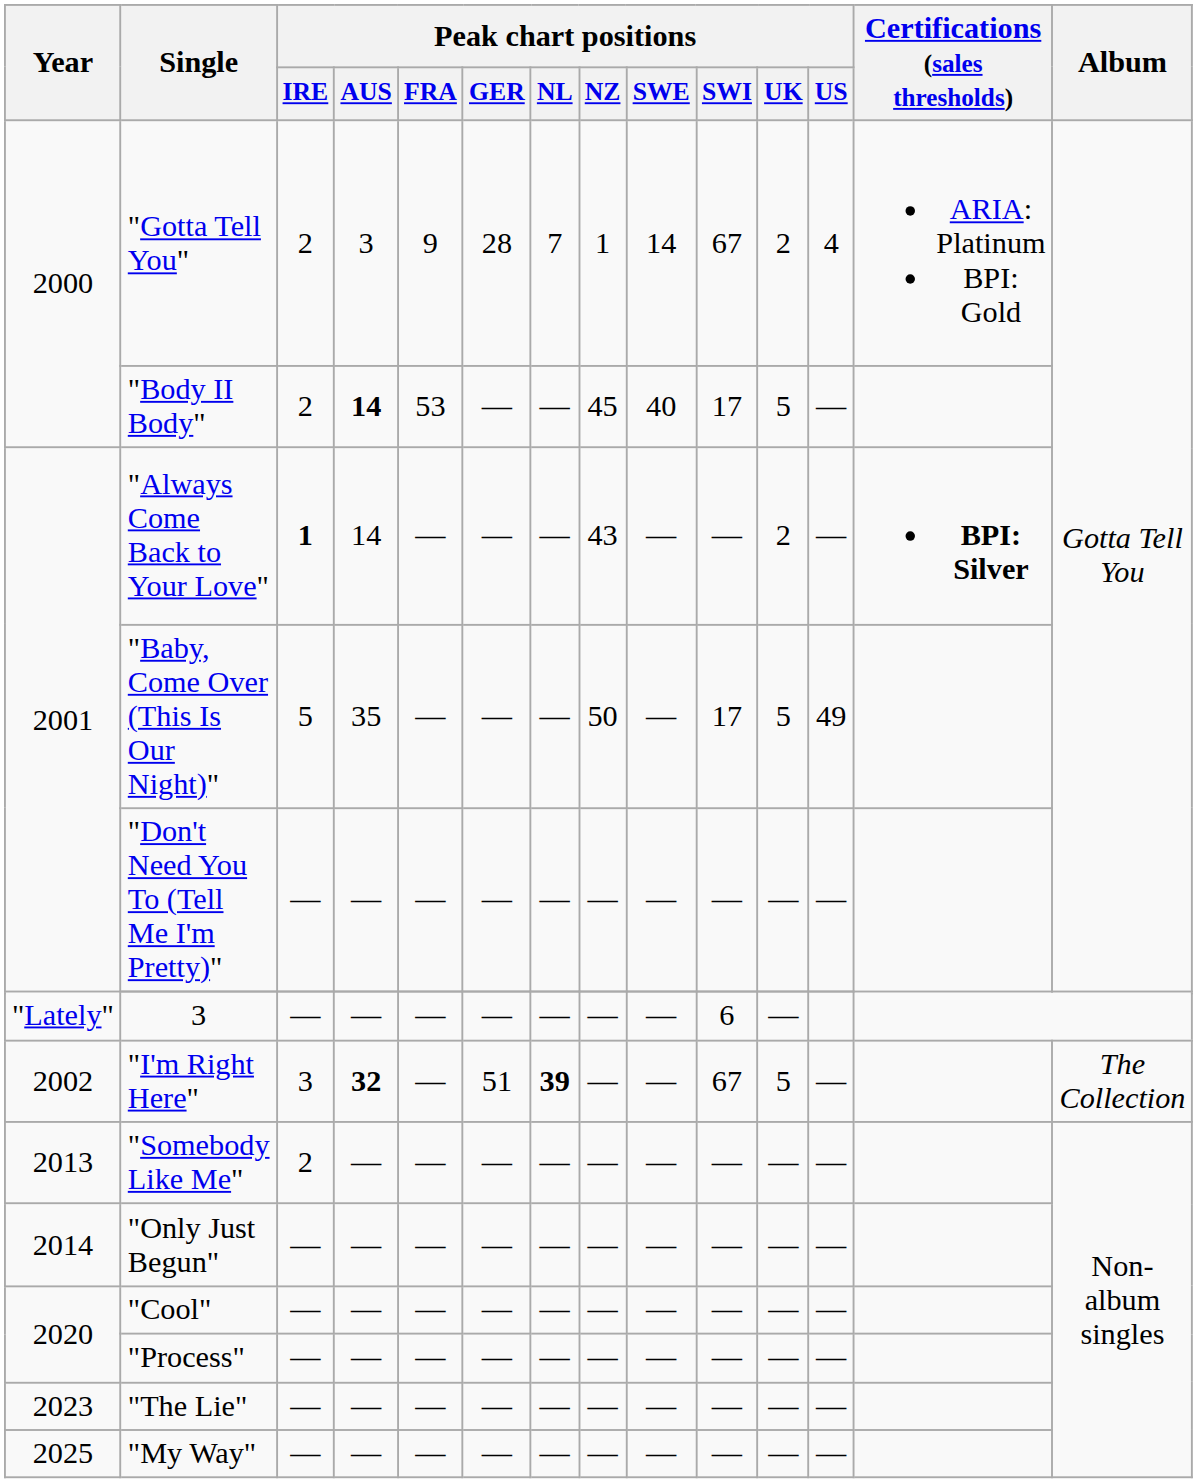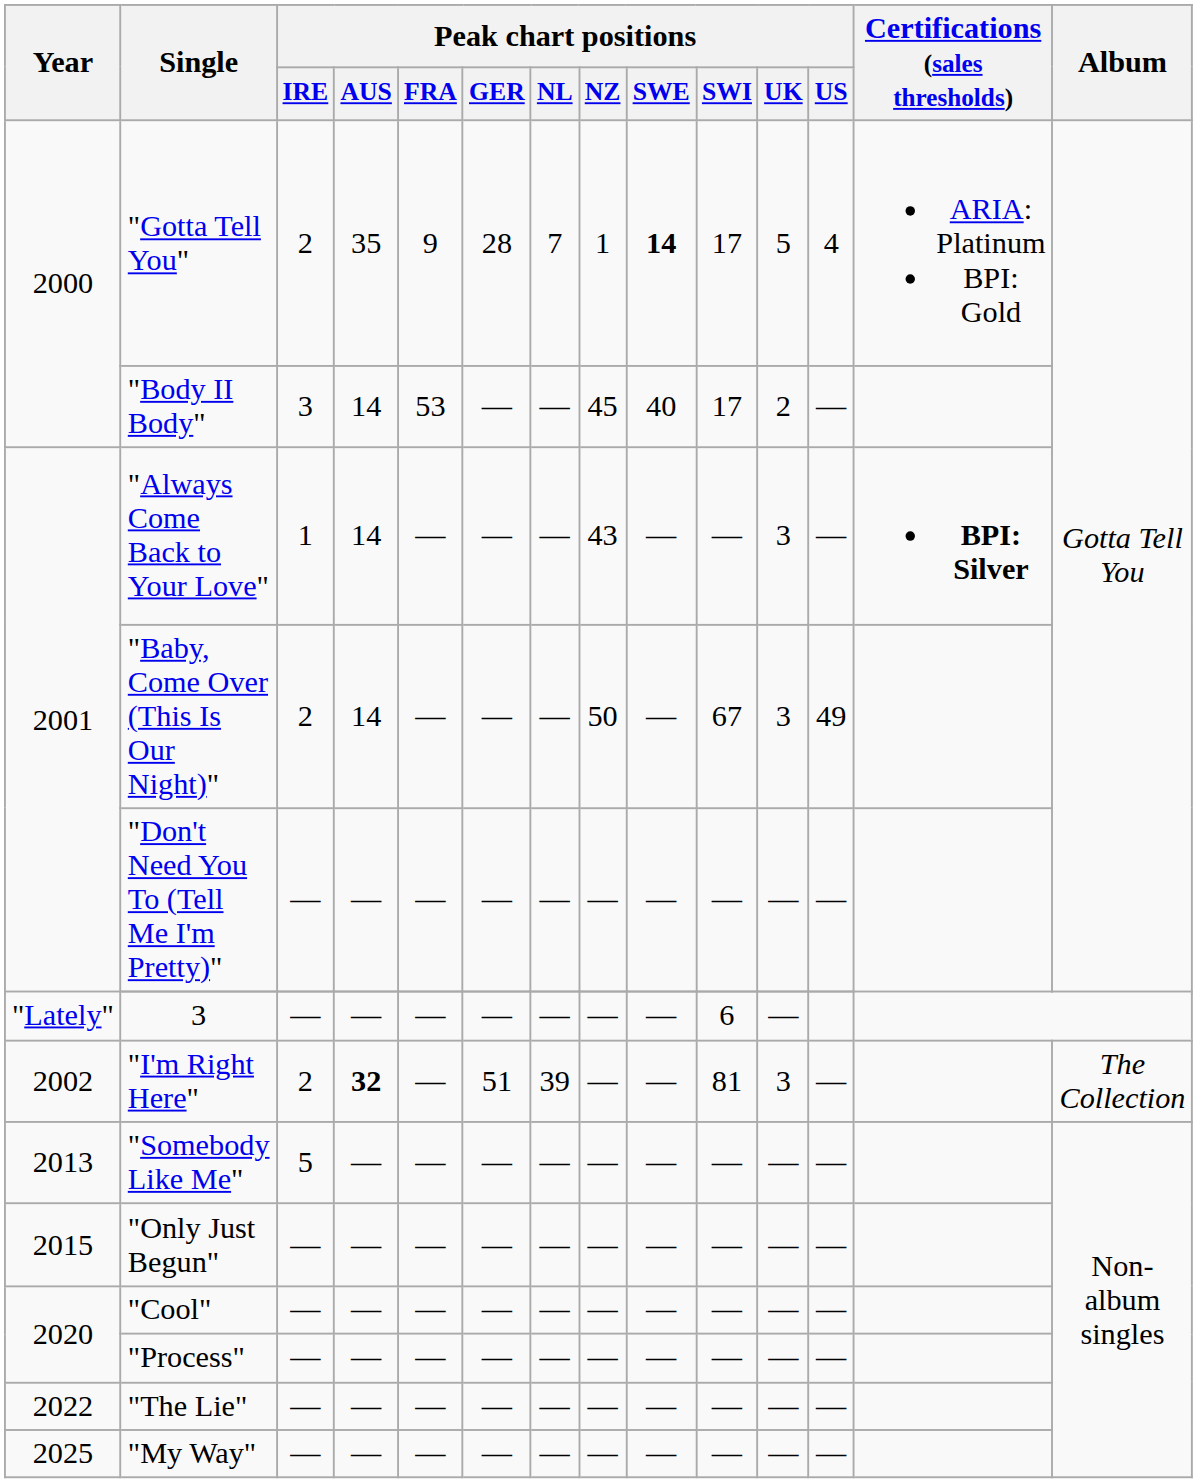 <table class="wikitable" style=text-align:center;>
 <tr>
 <th rowspan="2">Year</th>
 <th rowspan="2" style="width:230px;">Single</th>
 <th colspan="10">Peak chart positions</th>
 <th rowspan="2"><a href='#'>Certifications</a><br><small>(<a href='#'>sales thresholds</a>)</small></th>
 <th rowspan="2">Album</th>
 </tr>
 <tr>
 <th style="width:3em;font-size:85%;"><a href='#'>IRE</a><br></th>
 <th style="width:3em;font-size:85%;"><a href='#'>AUS</a><br></th>
 <th style="width:3em;font-size:85%;"><a href='#'>FRA</a><br></th>
 <th style="width:3em;font-size:85%;"><a href='#'>GER</a><br></th>
 <th style="width:3em;font-size:85%;"><a href='#'>NL</a><br></th>
 <th style="width:3em;font-size:85%;"><a href='#'>NZ</a><br></th>
 <th style="width:3em;font-size:85%;"><a href='#'>SWE</a><br></th>
 <th style="width:3em;font-size:85%;"><a href='#'>SWI</a><br></th>
 <th style="width:3em;font-size:85%;"><a href='#'>UK</a><br></th>
 <th style="width:3em;font-size:85%;"><a href='#'>US</a><br></th>
 </tr>
 <tr>
 <td rowspan="2">2000</td>
 <td align="left">"<a href='#'>Gotta Tell You</a>"</td>
 <td>2</td>
-<td>3</td>
+<td>35</td>
 <td>9</td>
 <td>28</td>
 <td>7</td>
 <td>1</td>
-<td>14</td>
-<td>67</td>
-<td>2</td>
+<td><strong>14</strong></td>
+<td>17</td>
+<td>5</td>
 <td>4</td>
 <td><br><ul><li><a href='#'>ARIA</a>: Platinum</li><li>BPI: Gold</li></ul></td>
 <td rowspan="6"><em>Gotta Tell You</em></td>
 </tr>
 <tr>
 <td align="left">"<a href='#'>Body II Body</a>"</td>
-<td>2</td>
-<td><strong>14</strong></td>
+<td>3</td>
+<td>14</td>
 <td>53</td>
 <td>—</td>
 <td>—</td>
 <td>45</td>
 <td>40</td>
 <td>17</td>
-<td>5</td>
+<td>2</td>
 <td>—</td>
 <td></td>
 </tr>
 <tr>
 <td rowspan="4">2001</td>
 <td align="left">"<a href='#'>Always Come Back to Your Love</a>"</td>
-<td><strong>1</strong></td>
+<td>1</td>
 <td>14</td>
 <td>—</td>
 <td>—</td>
 <td>—</td>
 <td>43</td>
 <td>—</td>
 <td>—</td>
-<td>2</td>
+<td>3</td>
 <td>—</td>
 <td><strong><br><ul><li>BPI: Silver</li></ul></strong></td>
 </tr>
 <tr>
 <td align="left">"<a href='#'>Baby, Come Over (This Is Our Night)</a>"</td>
-<td>5</td>
-<td>35</td>
+<td>2</td>
+<td>14</td>
 <td>—</td>
 <td>—</td>
 <td>—</td>
 <td>50</td>
 <td>—</td>
-<td>17</td>
-<td>5</td>
+<td>67</td>
+<td>3</td>
 <td>49</td>
 <td></td>
 </tr>
 <tr>
 <td align="left">"<a href='#'>Don't Need You To (Tell Me I'm Pretty)</a>"</td>
 <td>—</td>
 <td>—</td>
 <td>—</td>
 <td>—</td>
 <td>—</td>
 <td>—</td>
 <td>—</td>
 <td>—</td>
 <td>—</td>
 <td>—</td>
 <td></td>
 </tr>
 <tr>
 </tr>
 <tr>
 <td align="left">"<a href='#'>Lately</a>"</td>
 <td>3</td>
 <td>—</td>
 <td>—</td>
 <td>—</td>
 <td>—</td>
 <td>—</td>
 <td>—</td>
 <td>—</td>
 <td>6</td>
 <td>—</td>
 <td></td>
 </tr>
 <tr>
 <td>2002</td>
 <td align="left">"<a href='#'>I'm Right Here</a>"</td>
-<td>3</td>
+<td>2</td>
 <td><strong>32</strong></td>
 <td>—</td>
 <td>51</td>
-<td><strong>39</strong></td>
+<td>39</td>
 <td>—</td>
 <td>—</td>
-<td>67</td>
-<td>5</td>
+<td>81</td>
+<td>3</td>
 <td>—</td>
 <td></td>
 <td><em>The Collection</em></td>
 </tr>
 <tr>
 <td>2013</td>
 <td align="left">"<a href='#'>Somebody Like Me</a>"</td>
-<td>2</td>
+<td>5</td>
 <td>—</td>
 <td>—</td>
 <td>—</td>
 <td>—</td>
 <td>—</td>
 <td>—</td>
 <td>—</td>
 <td>—</td>
 <td>—</td>
 <td></td>
 <td rowspan="6">Non-album singles</td>
 </tr>
 <tr>
-<td>2014</td>
+<td>2015</td>
 <td align="left">"Only Just Begun"</td>
 <td>—</td>
 <td>—</td>
 <td>—</td>
 <td>—</td>
 <td>—</td>
 <td>—</td>
 <td>—</td>
 <td>—</td>
 <td>—</td>
 <td>—</td>
 <td></td>
 </tr>
 <tr>
 <td rowspan="2">2020</td>
 <td align="left">"Cool"</td>
 <td>—</td>
 <td>—</td>
 <td>—</td>
 <td>—</td>
 <td>—</td>
 <td>—</td>
 <td>—</td>
 <td>—</td>
 <td>—</td>
 <td>—</td>
 <td></td>
 </tr>
 <tr>
 <td align="left">"Process"</td>
 <td>—</td>
 <td>—</td>
 <td>—</td>
 <td>—</td>
 <td>—</td>
 <td>—</td>
 <td>—</td>
 <td>—</td>
 <td>—</td>
 <td>—</td>
 <td></td>
 </tr>
 <tr>
-<td>2023</td>
+<td>2022</td>
 <td align="left">"The Lie"</td>
 <td>—</td>
 <td>—</td>
 <td>—</td>
 <td>—</td>
 <td>—</td>
 <td>—</td>
 <td>—</td>
 <td>—</td>
 <td>—</td>
 <td>—</td>
 <td></td>
 </tr>
 <tr>
 <td>2025</td>
 <td align="left">"My Way"</td>
 <td>—</td>
 <td>—</td>
 <td>—</td>
 <td>—</td>
 <td>—</td>
 <td>—</td>
 <td>—</td>
 <td>—</td>
 <td>—</td>
 <td>—</td>
 <td></td>
 </tr>
 </table>
